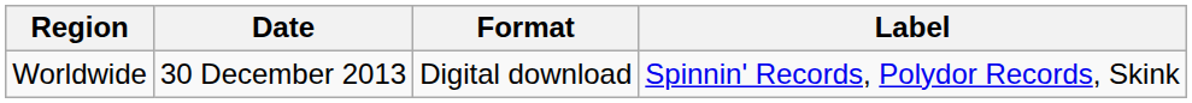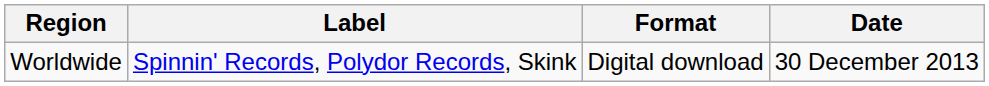 <table class=wikitable>
 <tr>
 <th>Region</th>
+<th>Label</th>
+<th>Format</th>
 <th>Date</th>
-<th>Format</th>
-<th>Label</th>
 </tr>
 <tr>
 <td rowspan="1">Worldwide</td>
+<td><a href='#'>Spinnin' Records</a>, <a href='#'>Polydor Records</a>, Skink</td>
+<td>Digital download</td>
 <td>30 December 2013</td>
-<td>Digital download</td>
-<td><a href='#'>Spinnin' Records</a>, <a href='#'>Polydor Records</a>, Skink</td>
 </tr>
 </table>
